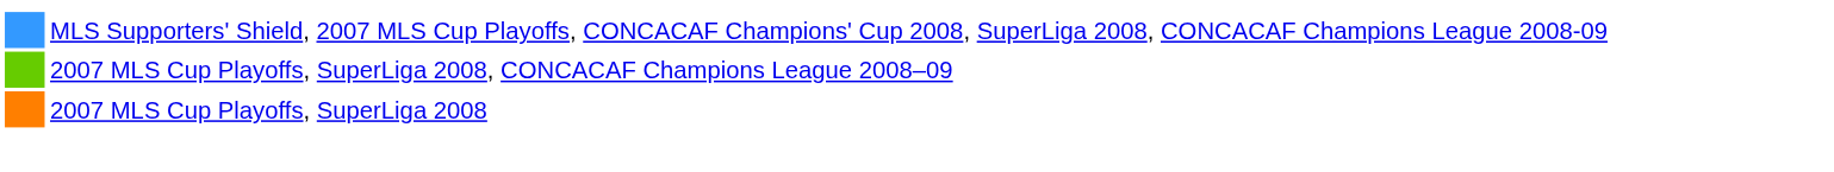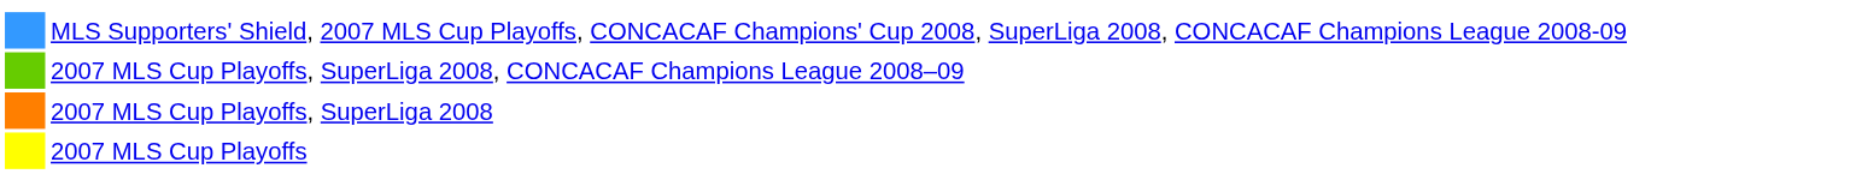 <table style="width:80%;">
 <tr>
 <td style="width: 20px;"></td>
 <td style="background:#fff;"></td>
 </tr>
 <tr>
 <td style="background:#39f;"></td>
 <td style="background:#fff;"><small><a href='#'>MLS Supporters' Shield</a>, <a href='#'>2007 MLS Cup Playoffs</a>, <a href='#'>CONCACAF Champions' Cup 2008</a>, <a href='#'>SuperLiga 2008</a>, <a href='#'>CONCACAF Champions League 2008-09</a></small></td>
 </tr>
 <tr>
 <td style="background:#6c0;"></td>
 <td style="background:#fff;"><small><a href='#'>2007 MLS Cup Playoffs</a>, <a href='#'>SuperLiga 2008</a>, <a href='#'>CONCACAF Champions League 2008–09</a></small></td>
 </tr>
 <tr>
 <td style="background:#ff7f00;"></td>
 <td style="background:#fff;"><small><a href='#'>2007 MLS Cup Playoffs</a>, <a href='#'>SuperLiga 2008</a></small></td>
 </tr>
+<tr>
+<td style="background:#ff0;"></td>
+<td style="background:#fff;"><small><a href='#'>2007 MLS Cup Playoffs</a></small></td>
+</tr>
 </table>
